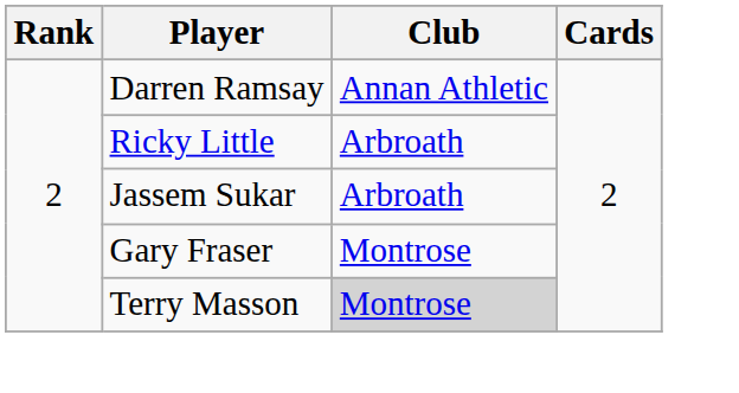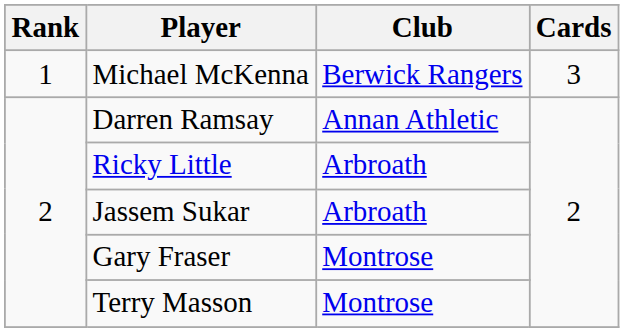 <table class="wikitable" style="text-align:center">
 <tr>
 <th>Rank</th>
 <th>Player</th>
 <th>Club</th>
 <th>Cards</th>
+</tr>
+<tr>
+<td>1</td>
+<td align="left"> Michael McKenna</td>
+<td align="left"><a href='#'>Berwick Rangers</a></td>
+<td>3</td>
 </tr>
 <tr>
 <td rowspan="5">2</td>
 <td align="left"> Darren Ramsay</td>
 <td align="left"><a href='#'>Annan Athletic</a></td>
 <td rowspan="5">2</td>
 </tr>
 <tr>
 <td align="left"> <a href='#'>Ricky Little</a></td>
 <td align="left"><a href='#'>Arbroath</a></td>
 </tr>
 <tr>
 <td align="left"> Jassem Sukar</td>
 <td align="left"><a href='#'>Arbroath</a></td>
 </tr>
 <tr>
 <td align="left"> Gary Fraser</td>
 <td align="left"><a href='#'>Montrose</a></td>
 </tr>
 <tr>
 <td align="left"> Terry Masson</td>
-<td align="left" style="background: lightgrey;"><a href='#'>Montrose</a></td>
+<td align="left"><a href='#'>Montrose</a></td>
 </tr>
 </table>
